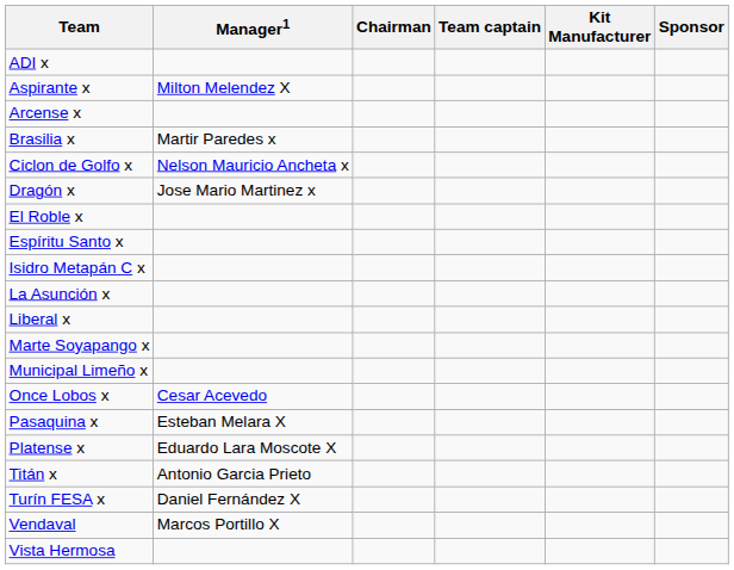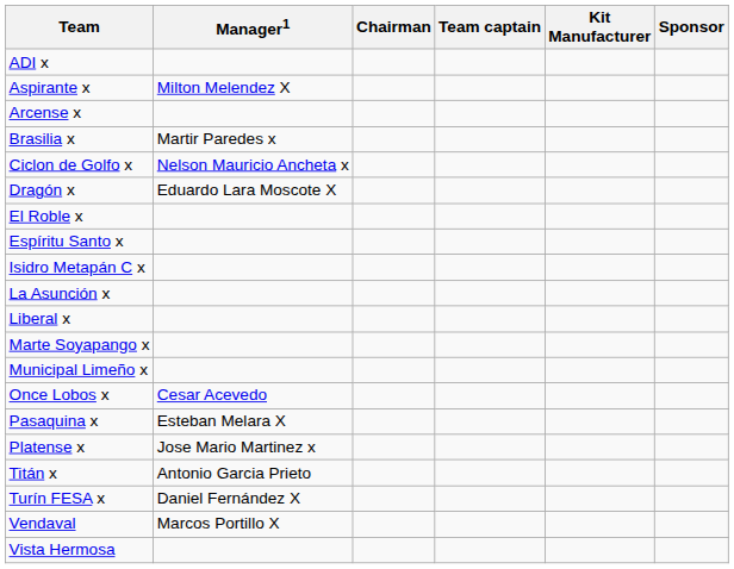 <table class="wikitable sortable" style="text-align: left;">
 <tr>
 <th>Team</th>
 <th>Manager<sup>1</sup></th>
 <th>Chairman</th>
 <th>Team captain</th>
 <th width=40>Kit Manufacturer</th>
 <th>Sponsor</th>
 </tr>
 <tr>
 <td><a href='#'>ADI</a> x</td>
 <td></td>
 <td></td>
 <td></td>
 <td></td>
 <td></td>
 </tr>
 <tr>
 <td><a href='#'>Aspirante</a> x</td>
 <td> <a href='#'>Milton Melendez</a> X</td>
 <td></td>
 <td></td>
 <td></td>
 <td></td>
 </tr>
 <tr>
 <td><a href='#'>Arcense</a> x</td>
 <td></td>
 <td></td>
 <td></td>
 <td></td>
 <td></td>
 </tr>
 <tr>
 <td><a href='#'>Brasilia</a> x</td>
 <td> Martir Paredes x</td>
 <td></td>
 <td></td>
 <td></td>
 <td></td>
 </tr>
 <tr>
 <td><a href='#'>Ciclon de Golfo</a> x</td>
 <td> <a href='#'>Nelson Mauricio Ancheta</a> x</td>
 <td></td>
 <td></td>
 <td></td>
 <td></td>
 </tr>
 <tr>
 <td><a href='#'>Dragón</a> x</td>
-<td> Jose Mario Martinez x</td>
+<td> Eduardo Lara Moscote X</td>
 <td></td>
 <td></td>
 <td></td>
 <td></td>
 </tr>
 <tr>
 <td><a href='#'>El Roble</a> x</td>
 <td></td>
 <td></td>
 <td></td>
 <td></td>
 <td></td>
 </tr>
 <tr>
 <td><a href='#'>Espíritu Santo</a> x</td>
 <td></td>
 <td></td>
 <td></td>
 <td></td>
 <td></td>
 </tr>
 <tr>
 <td><a href='#'>Isidro Metapán C</a> x</td>
 <td></td>
 <td></td>
 <td></td>
 <td></td>
 <td></td>
 </tr>
 <tr>
 <td><a href='#'>La Asunción</a> x</td>
 <td></td>
 <td></td>
 <td></td>
 <td></td>
 <td></td>
 </tr>
 <tr>
 <td><a href='#'>Liberal</a> x</td>
 <td></td>
 <td></td>
 <td></td>
 <td></td>
 <td></td>
 </tr>
 <tr>
 <td><a href='#'>Marte Soyapango</a> x</td>
 <td></td>
 <td></td>
 <td></td>
 <td></td>
 <td></td>
 </tr>
 <tr>
 <td><a href='#'>Municipal Limeño</a> x</td>
 <td></td>
 <td></td>
 <td></td>
 <td></td>
 <td></td>
 </tr>
 <tr>
 <td><a href='#'>Once Lobos</a> x</td>
 <td> <a href='#'>Cesar Acevedo</a></td>
 <td></td>
 <td></td>
 <td></td>
 <td></td>
 </tr>
 <tr>
 <td><a href='#'>Pasaquina</a> x</td>
 <td> Esteban Melara X</td>
 <td></td>
 <td></td>
 <td></td>
 <td></td>
 </tr>
 <tr>
 <td><a href='#'>Platense</a> x</td>
-<td> Eduardo Lara Moscote X</td>
+<td> Jose Mario Martinez x</td>
 <td></td>
 <td></td>
 <td></td>
 <td></td>
 </tr>
 <tr>
 <td><a href='#'>Titán</a> x</td>
 <td> Antonio Garcia Prieto</td>
 <td></td>
 <td></td>
 <td></td>
 <td></td>
 </tr>
 <tr>
 <td><a href='#'>Turín FESA</a> x</td>
 <td> Daniel Fernández X</td>
 <td></td>
 <td></td>
 <td></td>
 <td></td>
 </tr>
 <tr>
 <td><a href='#'>Vendaval</a></td>
 <td> Marcos Portillo X</td>
 <td></td>
 <td></td>
 <td></td>
 <td></td>
 </tr>
 <tr>
 <td><a href='#'>Vista Hermosa</a></td>
 <td></td>
 <td></td>
 <td></td>
 <td></td>
 <td></td>
 </tr>
 </table>
